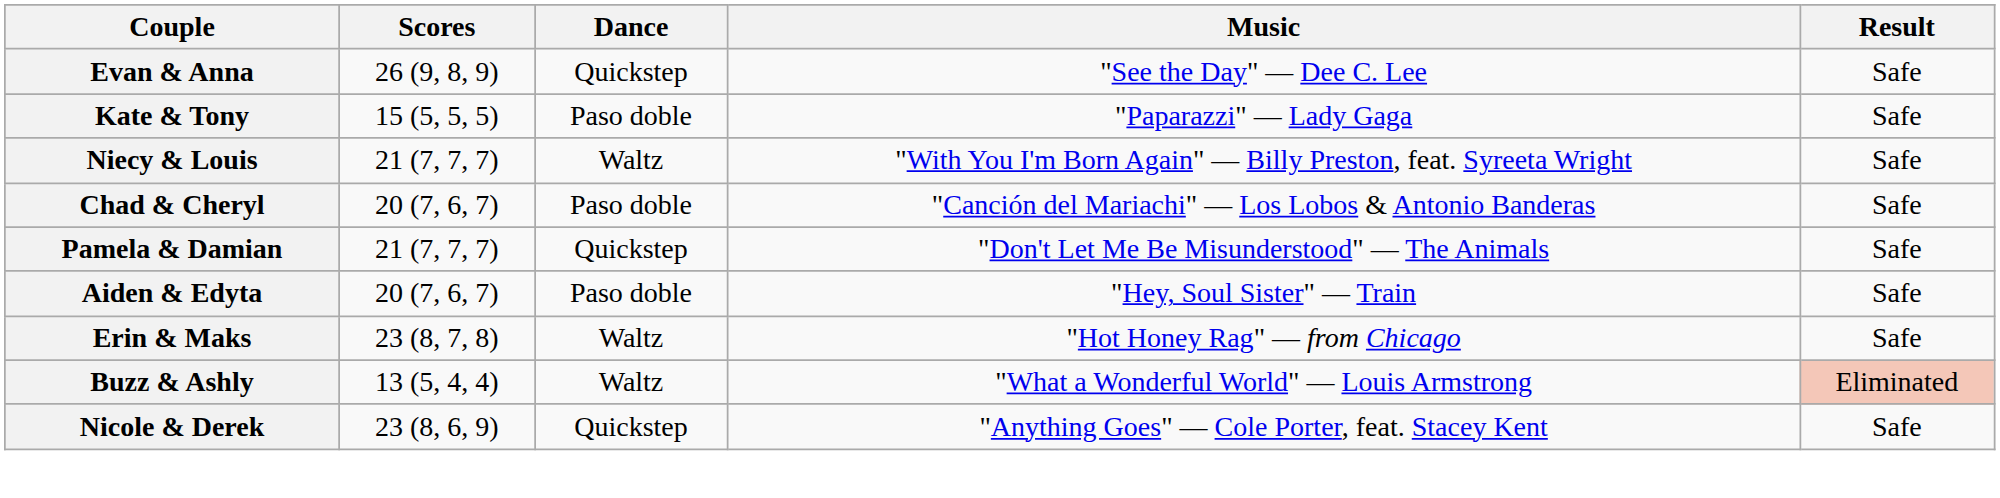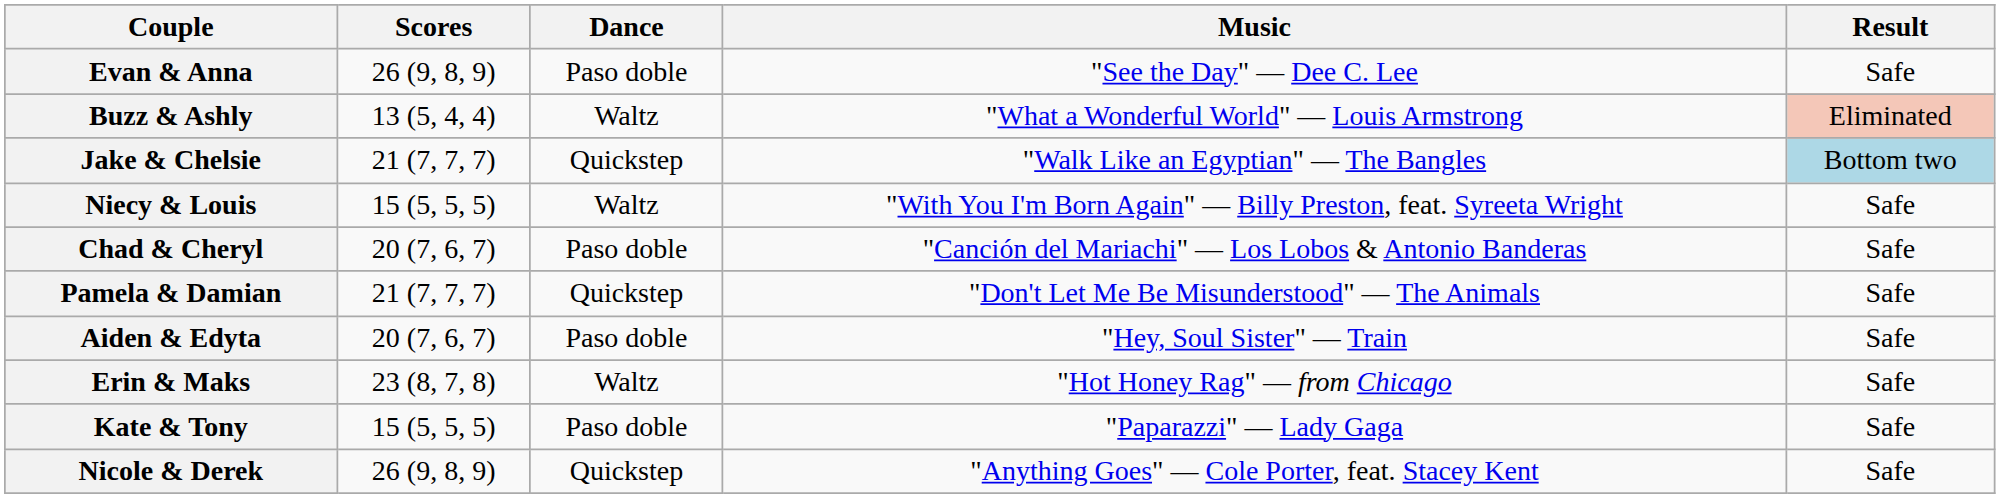 <table class="wikitable sortable" style="text-align:center; width:90%">
 <tr>
 <th scope="col">Couple</th>
 <th scope="col">Scores</th>
 <th scope="col" class="unsortable">Dance</th>
 <th scope="col" class="unsortable">Music</th>
 <th scope="col" class="unsortable">Result</th>
 </tr>
 <tr>
 <th scope="row">Evan & Anna</th>
 <td>26 (9, 8, 9)</td>
-<td>Quickstep</td>
+<td>Paso doble</td>
 <td>"<a href='#'>See the Day</a>" — <a href='#'>Dee C. Lee</a></td>
 <td>Safe</td>
 </tr>
 <tr>
-<th scope="row">Kate & Tony</th>
-<td>15 (5, 5, 5)</td>
-<td>Paso doble</td>
-<td>"<a href='#'>Paparazzi</a>" — <a href='#'>Lady Gaga</a></td>
-<td>Safe</td>
+<th scope="row">Buzz & Ashly</th>
+<td>13 (5, 4, 4)</td>
+<td>Waltz</td>
+<td>"<a href='#'>What a Wonderful World</a>" — <a href='#'>Louis Armstrong</a></td>
+<td bgcolor=f4c7b8>Eliminated</td>
+</tr>
+<tr>
+<th scope="row">Jake & Chelsie</th>
+<td>21 (7, 7, 7)</td>
+<td>Quickstep</td>
+<td>"<a href='#'>Walk Like an Egyptian</a>" — <a href='#'>The Bangles</a></td>
+<td bgcolor=lightblue>Bottom two</td>
 </tr>
 <tr>
 <th scope="row">Niecy & Louis</th>
-<td>21 (7, 7, 7)</td>
+<td>15 (5, 5, 5)</td>
 <td>Waltz</td>
 <td>"<a href='#'>With You I'm Born Again</a>" — <a href='#'>Billy Preston</a>, feat. <a href='#'>Syreeta Wright</a></td>
 <td>Safe</td>
 </tr>
 <tr>
 <th scope="row">Chad & Cheryl</th>
 <td>20 (7, 6, 7)</td>
 <td>Paso doble</td>
 <td>"<a href='#'>Canción del Mariachi</a>" — <a href='#'>Los Lobos</a> & <a href='#'>Antonio Banderas</a></td>
 <td>Safe</td>
 </tr>
 <tr>
 <th scope="row">Pamela & Damian</th>
 <td>21 (7, 7, 7)</td>
 <td>Quickstep</td>
 <td>"<a href='#'>Don't Let Me Be Misunderstood</a>" — <a href='#'>The Animals</a></td>
 <td>Safe</td>
 </tr>
 <tr>
 <th scope="row">Aiden & Edyta</th>
 <td>20 (7, 6, 7)</td>
 <td>Paso doble</td>
 <td>"<a href='#'>Hey, Soul Sister</a>" — <a href='#'>Train</a></td>
 <td>Safe</td>
 </tr>
 <tr>
 <th scope="row">Erin & Maks</th>
 <td>23 (8, 7, 8)</td>
 <td>Waltz</td>
 <td>"<a href='#'>Hot Honey Rag</a>" — <em>from <a href='#'>Chicago</a></em></td>
 <td>Safe</td>
 </tr>
 <tr>
-<th scope="row">Buzz & Ashly</th>
-<td>13 (5, 4, 4)</td>
-<td>Waltz</td>
-<td>"<a href='#'>What a Wonderful World</a>" — <a href='#'>Louis Armstrong</a></td>
-<td bgcolor=f4c7b8>Eliminated</td>
+<th scope="row">Kate & Tony</th>
+<td>15 (5, 5, 5)</td>
+<td>Paso doble</td>
+<td>"<a href='#'>Paparazzi</a>" — <a href='#'>Lady Gaga</a></td>
+<td>Safe</td>
 </tr>
 <tr>
 <th scope="row">Nicole & Derek</th>
-<td>23 (8, 6, 9)</td>
+<td>26 (9, 8, 9)</td>
 <td>Quickstep</td>
 <td>"<a href='#'>Anything Goes</a>" — <a href='#'>Cole Porter</a>, feat. <a href='#'>Stacey Kent</a></td>
 <td>Safe</td>
 </tr>
 </table>
